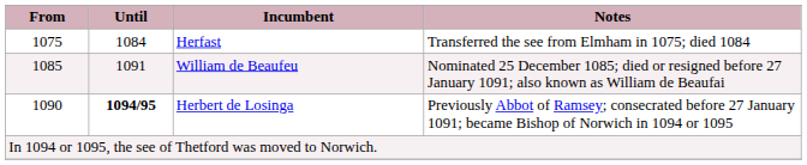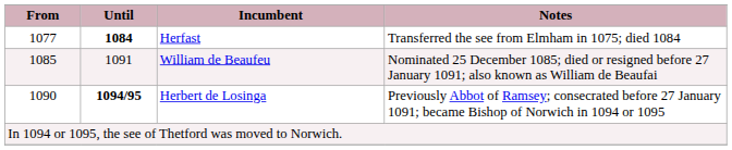 <table class="wikitable" style="width:95%;" border="1" cellpadding="2">
 <tr>
 </tr>
 <tr valign=top>
 <th style="background-color:#D4B1BB" width="10%">From</th>
 <th style="background-color:#D4B1BB" width="10%">Until</th>
 <th style="background-color:#D4B1BB" width="30%">Incumbent</th>
 <th style="background-color:#D4B1BB" width="45%">Notes</th>
 </tr>
 <tr valign=top bgcolor="white">
-<td align="center">1075</td>
-<td align="center">1084</td>
+<td align="center">1077</td>
+<td align="center"><strong>1084</strong></td>
 <td><a href='#'>Herfast</a></td>
 <td>Transferred the see from Elmham in 1075; died 1084</td>
 </tr>
 <tr valign=top bgcolor="#F7F0F2">
 <td align="center">1085</td>
 <td align="center">1091</td>
 <td><a href='#'>William de Beaufeu</a></td>
 <td>Nominated 25 December 1085; died or resigned before 27 January 1091; also known as William de Beaufai</td>
 </tr>
 <tr valign=top bgcolor="white">
 <td align="center">1090</td>
 <td align="center"><strong>1094/95</strong></td>
 <td><a href='#'>Herbert de Losinga</a></td>
 <td>Previously <a href='#'>Abbot</a> of <a href='#'>Ramsey</a>; consecrated before 27 January 1091; became Bishop of Norwich in 1094 or 1095</td>
 </tr>
 <tr valign=top bgcolor="#F7F0F2">
 <td colspan="4">In 1094 or 1095, the see of Thetford was moved to Norwich.</td>
 </tr>
 <tr>
 </tr>
 </table>
